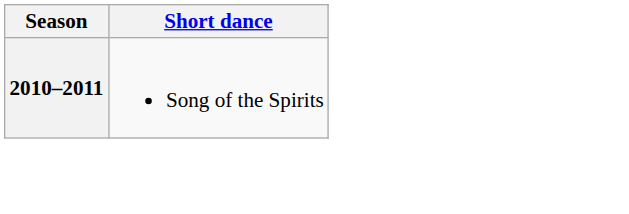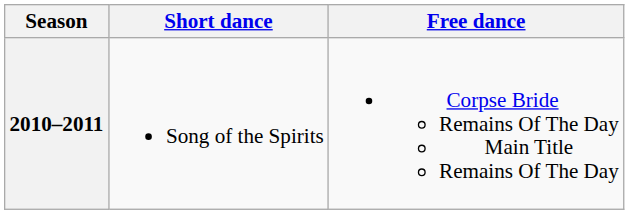 <table class=wikitable style=text-align:center>
 <tr>
 <th>Season</th>
 <th><a href='#'>Short dance</a></th>
+<th><a href='#'>Free dance</a></th>
 </tr>
 <tr>
 <th>2010–2011 <br> </th>
 <td><br><ul><li> Song of the Spirits</li></ul></td>
+<td><br><ul><li><a href='#'>Corpse Bride</a> <br><ul><li>Remains Of The Day</li><li>Main Title</li><li>Remains Of The Day</li></ul></li></ul></td>
 </tr>
 </table>
